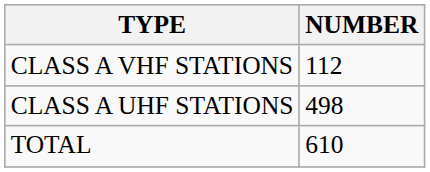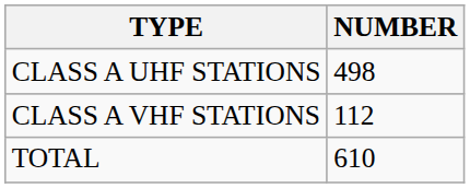 <table class="wikitable">
 <tr>
 <th>TYPE</th>
 <th>NUMBER</th>
 </tr>
 <tr>
+<td>CLASS A UHF STATIONS</td>
+<td>498</td>
+</tr>
+<tr>
 <td>CLASS A VHF STATIONS</td>
 <td>112</td>
-</tr>
-<tr>
-<td>CLASS A UHF STATIONS</td>
-<td>498</td>
 </tr>
 <tr>
 <td>TOTAL</td>
 <td>610</td>
 </tr>
 </table>
